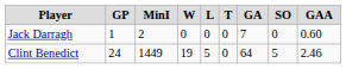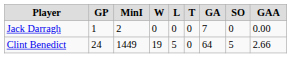 <table class="wikitable" width="50%">
 <tr align="center"  bgcolor="#dddddd">
 <td><strong>Player</strong></td>
 <td><strong>GP</strong></td>
 <td><strong>MinI</strong></td>
 <td><strong>W</strong></td>
 <td><strong>L</strong></td>
 <td><strong>T</strong></td>
 <td><strong>GA</strong></td>
 <td><strong>SO</strong></td>
 <td><strong>GAA</strong></td>
 </tr>
 <tr>
 <td><a href='#'>Jack Darragh</a></td>
 <td>1</td>
 <td>2</td>
 <td>0</td>
 <td>0</td>
 <td>0</td>
 <td>7</td>
 <td>0</td>
-<td>0.60</td>
+<td>0.00</td>
 </tr>
 <tr>
 <td><a href='#'>Clint Benedict</a></td>
 <td>24</td>
 <td>1449</td>
 <td>19</td>
 <td>5</td>
 <td>0</td>
 <td>64</td>
 <td>5</td>
-<td>2.46</td>
+<td>2.66</td>
 </tr>
 </table>
